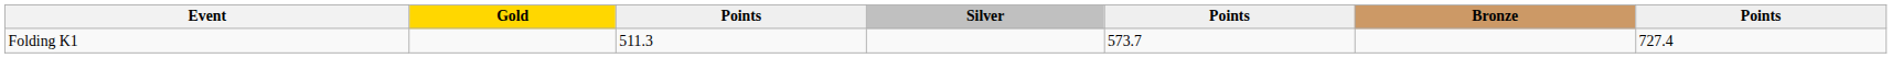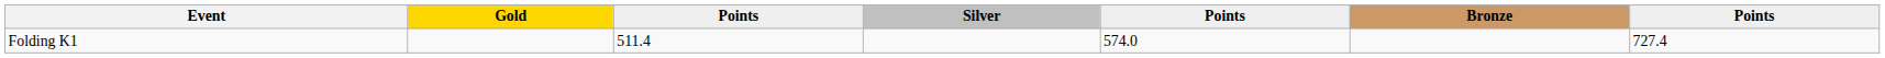 <table class="wikitable" width=100%>
 <tr>
 <th>Event</th>
 <td align=center bgcolor="gold"><strong>Gold</strong></td>
 <td align=center bgcolor="EFEFEF"><strong>Points</strong></td>
 <td align=center bgcolor="silver"><strong>Silver</strong></td>
 <td align=center bgcolor="EFEFEF"><strong>Points</strong></td>
 <td align=center bgcolor="CC9966"><strong>Bronze</strong></td>
 <td align=center bgcolor="EFEFEF"><strong>Points</strong></td>
 </tr>
 <tr>
 <td>Folding K1</td>
 <td></td>
-<td>511.3</td>
+<td>511.4</td>
 <td></td>
-<td>573.7</td>
+<td>574.0</td>
 <td></td>
 <td>727.4</td>
 </tr>
 </table>
